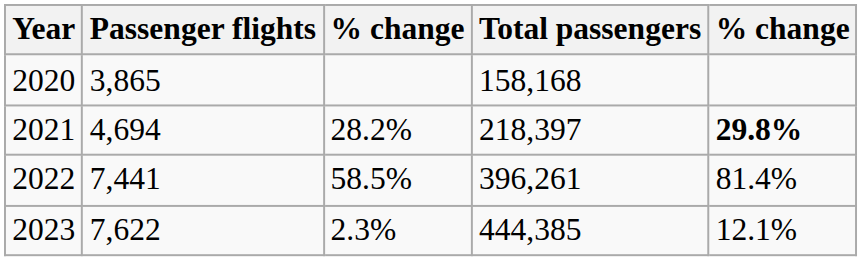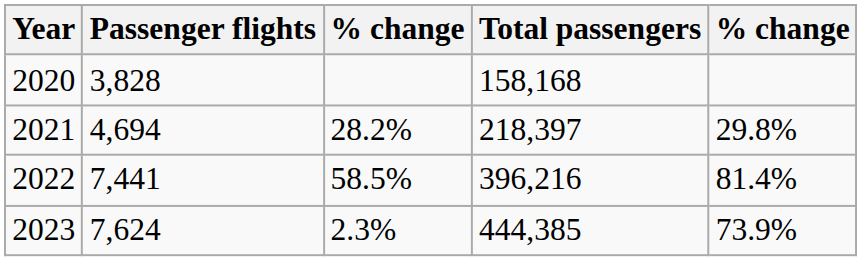 <table class="wikitable">
 <tr>
 <th>Year</th>
 <th>Passenger flights</th>
 <th>% change</th>
 <th>Total passengers</th>
 <th>% change</th>
 </tr>
 <tr>
 <td>2020</td>
-<td>3,865</td>
+<td>3,828</td>
 <td></td>
 <td>158,168</td>
 <td></td>
 </tr>
 <tr>
 <td>2021</td>
 <td>4,694</td>
 <td> 28.2%</td>
 <td>218,397</td>
-<td><strong> 29.8%</strong></td>
+<td> 29.8%</td>
 </tr>
 <tr>
 <td>2022</td>
 <td>7,441</td>
 <td> 58.5%</td>
-<td>396,261</td>
+<td>396,216</td>
 <td> 81.4%</td>
 </tr>
 <tr>
 <td>2023</td>
-<td>7,622</td>
+<td>7,624</td>
 <td> 2.3%</td>
 <td>444,385</td>
-<td> 12.1%</td>
+<td> 73.9%</td>
 </tr>
 </table>
